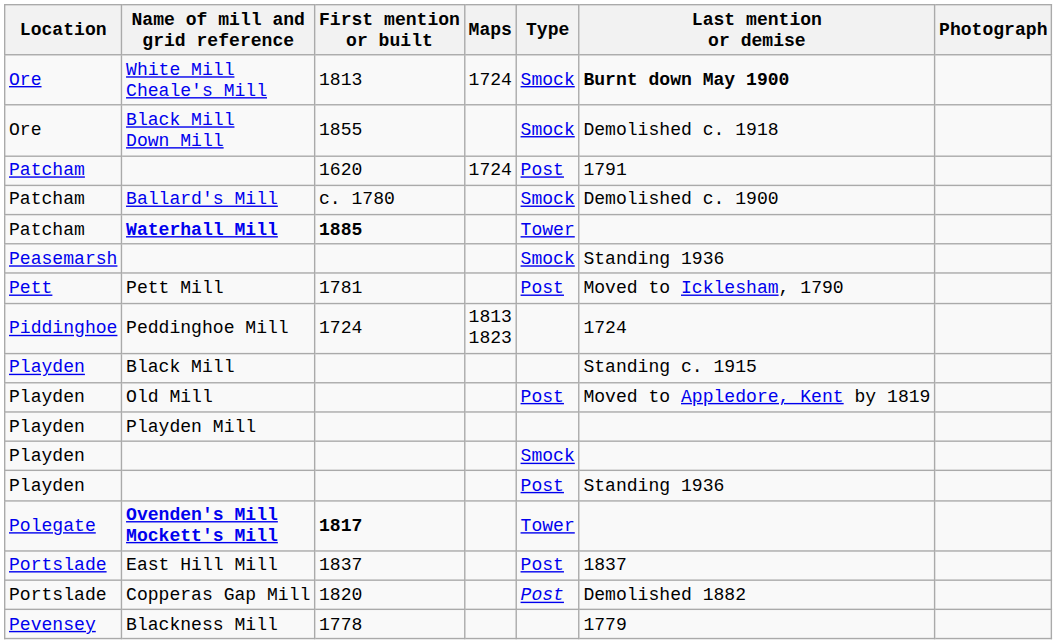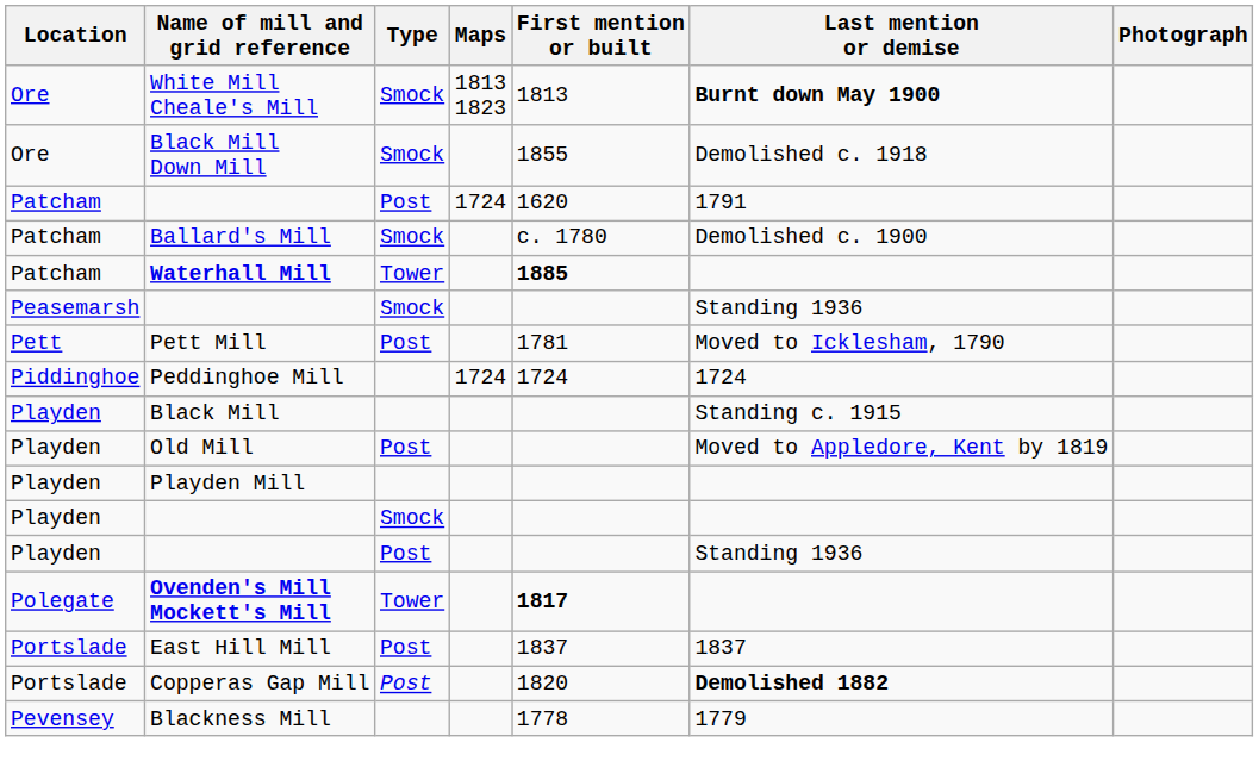 <table class="wikitable">
 <tr>
 <th>Location</th>
 <th>Name of mill and<br>grid reference</th>
+<th>Type</th>
+<th>Maps</th>
 <th>First mention<br>or built</th>
-<th>Maps</th>
-<th>Type</th>
 <th>Last mention<br> or demise</th>
 <th>Photograph</th>
 </tr>
 <tr>
 <td><a href='#'>Ore</a></td>
 <td><a href='#'>White Mill<br>Cheale's Mill</a></td>
+<td><a href='#'>Smock</a></td>
+<td>1813<br>1823</td>
 <td>1813</td>
-<td>1724</td>
-<td><a href='#'>Smock</a></td>
 <td><strong>Burnt down May 1900</strong></td>
 <td></td>
 </tr>
 <tr>
 <td>Ore</td>
 <td><a href='#'>Black Mill<br>Down Mill</a></td>
+<td><a href='#'>Smock</a></td>
+<td></td>
 <td>1855</td>
-<td></td>
-<td><a href='#'>Smock</a></td>
 <td>Demolished c. 1918</td>
 <td></td>
 </tr>
 <tr>
 <td><a href='#'>Patcham</a></td>
 <td></td>
+<td><a href='#'>Post</a></td>
+<td>1724</td>
 <td>1620</td>
-<td>1724</td>
-<td><a href='#'>Post</a></td>
 <td>1791</td>
 <td></td>
 </tr>
 <tr>
 <td>Patcham</td>
 <td><a href='#'>Ballard's Mill</a></td>
+<td><a href='#'>Smock</a></td>
+<td></td>
 <td>c. 1780</td>
-<td></td>
-<td><a href='#'>Smock</a></td>
 <td>Demolished c. 1900</td>
 <td></td>
 </tr>
 <tr>
 <td>Patcham</td>
 <td><strong><a href='#'>Waterhall Mill</a></strong><br></td>
+<td><a href='#'>Tower</a></td>
+<td></td>
 <td><strong>1885</strong></td>
-<td></td>
-<td><a href='#'>Tower</a></td>
 <td></td>
 <td></td>
 </tr>
 <tr>
 <td><a href='#'>Peasemarsh</a></td>
 <td></td>
+<td><a href='#'>Smock</a></td>
 <td></td>
 <td></td>
-<td><a href='#'>Smock</a></td>
 <td>Standing 1936</td>
 <td></td>
 </tr>
 <tr>
 <td><a href='#'>Pett</a></td>
 <td>Pett Mill</td>
+<td><a href='#'>Post</a></td>
+<td></td>
 <td>1781</td>
-<td></td>
-<td><a href='#'>Post</a></td>
 <td>Moved to <a href='#'>Icklesham</a>, 1790</td>
 <td></td>
 </tr>
 <tr>
 <td><a href='#'>Piddinghoe</a></td>
 <td>Peddinghoe Mill</td>
+<td></td>
 <td>1724</td>
-<td>1813<br>1823</td>
-<td></td>
+<td>1724</td>
 <td>1724</td>
 <td></td>
 </tr>
 <tr>
 <td><a href='#'>Playden</a></td>
 <td>Black Mill</td>
 <td></td>
 <td></td>
 <td></td>
 <td>Standing c. 1915</td>
 <td></td>
 </tr>
 <tr>
 <td>Playden</td>
 <td>Old Mill</td>
+<td><a href='#'>Post</a></td>
 <td></td>
 <td></td>
-<td><a href='#'>Post</a></td>
 <td>Moved to <a href='#'>Appledore, Kent</a> by 1819</td>
 <td></td>
 </tr>
 <tr>
 <td>Playden</td>
 <td>Playden Mill</td>
 <td></td>
 <td></td>
 <td></td>
 <td></td>
 <td></td>
 </tr>
 <tr>
 <td>Playden</td>
 <td></td>
+<td><a href='#'>Smock</a></td>
 <td></td>
 <td></td>
-<td><a href='#'>Smock</a></td>
 <td></td>
 <td></td>
 </tr>
 <tr>
 <td>Playden</td>
 <td></td>
+<td><a href='#'>Post</a></td>
 <td></td>
 <td></td>
-<td><a href='#'>Post</a></td>
 <td>Standing 1936</td>
 <td></td>
 </tr>
 <tr>
 <td><a href='#'>Polegate</a></td>
 <td><strong><a href='#'>Ovenden's Mill<br>Mockett's Mill</a></strong><br></td>
+<td><a href='#'>Tower</a></td>
+<td></td>
 <td><strong>1817</strong></td>
-<td></td>
-<td><a href='#'>Tower</a></td>
 <td></td>
 <td></td>
 </tr>
 <tr>
 <td><a href='#'>Portslade</a></td>
 <td>East Hill Mill</td>
+<td><a href='#'>Post</a></td>
+<td></td>
 <td>1837</td>
-<td></td>
-<td><a href='#'>Post</a></td>
 <td>1837</td>
 <td></td>
 </tr>
 <tr>
 <td>Portslade</td>
 <td>Copperas Gap Mill</td>
+<td><em><a href='#'>Post</a></em></td>
+<td></td>
 <td>1820</td>
-<td></td>
-<td><em><a href='#'>Post</a></em></td>
-<td>Demolished 1882</td>
+<td><strong>Demolished 1882</strong></td>
 <td></td>
 </tr>
 <tr>
 <td><a href='#'>Pevensey</a></td>
 <td>Blackness Mill</td>
-<td>1778</td>
 <td></td>
 <td></td>
+<td>1778</td>
 <td>1779</td>
 <td></td>
 </tr>
 </table>
